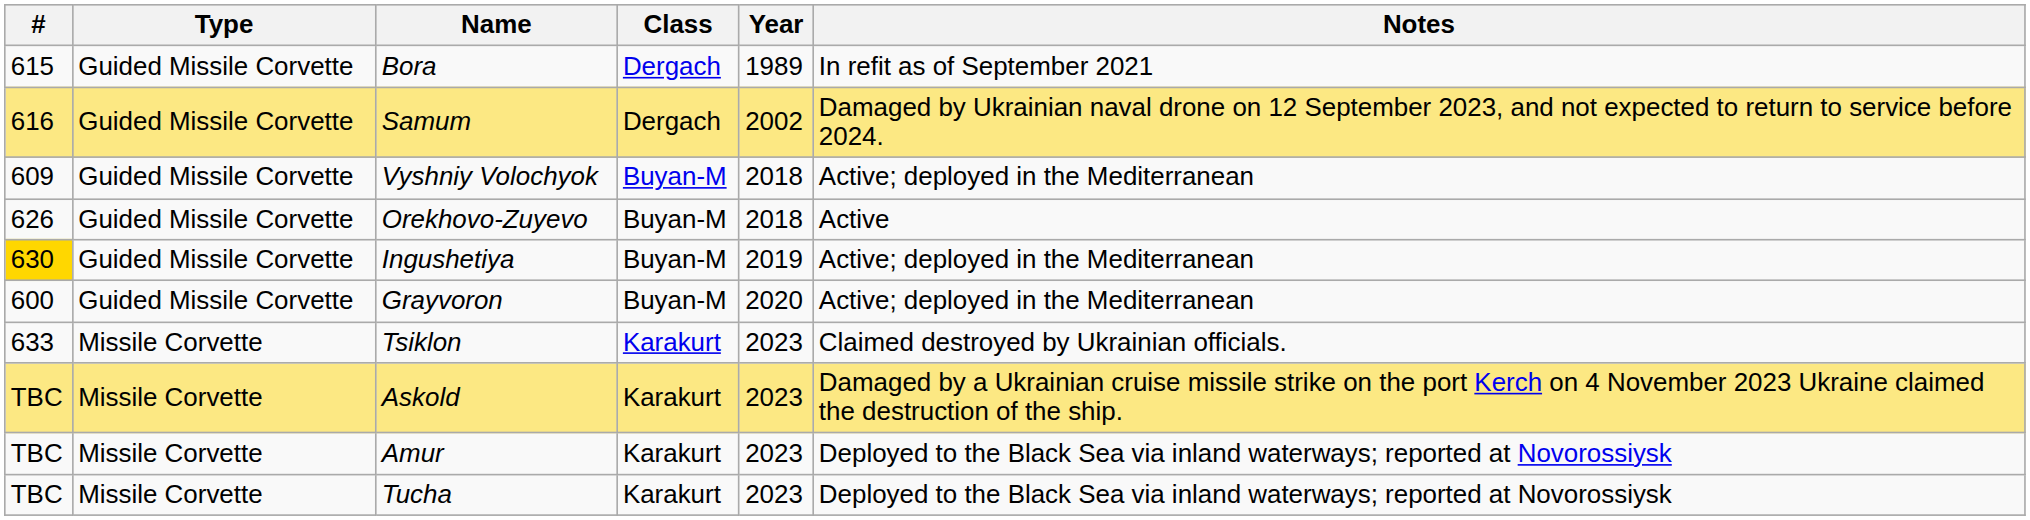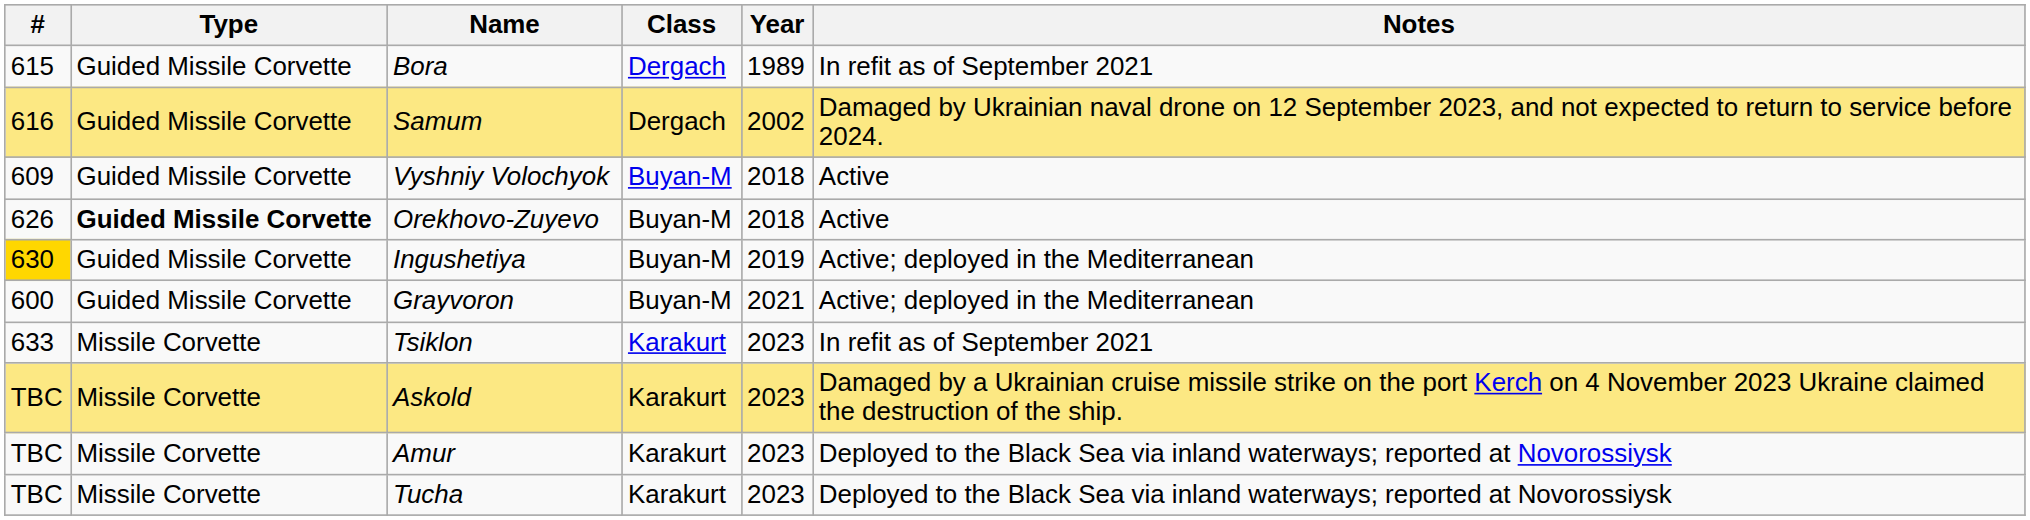 <table class="wikitable">
 <tr>
 <th>#</th>
 <th>Type</th>
 <th>Name</th>
 <th>Class</th>
 <th>Year</th>
 <th style="width:60%">Notes</th>
 </tr>
 <tr>
 <td>615</td>
 <td>Guided Missile Corvette</td>
 <td><em>Bora</em></td>
 <td><a href='#'>Dergach</a></td>
 <td>1989</td>
 <td>In refit as of September 2021</td>
 </tr>
 <tr style="background:#FCE883">
 <td>616</td>
 <td>Guided Missile Corvette</td>
 <td><em>Samum</em></td>
 <td>Dergach</td>
 <td>2002</td>
 <td>Damaged by Ukrainian naval drone on 12 September 2023, and not expected to return to service before 2024.</td>
 </tr>
 <tr>
 <td>609</td>
 <td>Guided Missile Corvette</td>
 <td><em>Vyshniy Volochyok</em></td>
 <td><a href='#'>Buyan-M</a></td>
 <td>2018</td>
-<td>Active; deployed in the Mediterranean</td>
+<td>Active</td>
 </tr>
 <tr>
 <td>626</td>
-<td>Guided Missile Corvette</td>
+<td><strong>Guided Missile Corvette</strong></td>
 <td><em>Orekhovo-Zuyevo</em></td>
 <td>Buyan-M</td>
 <td>2018</td>
 <td>Active</td>
 </tr>
 <tr>
 <td style="background: gold;">630</td>
 <td>Guided Missile Corvette</td>
 <td><em>Ingushetiya</em></td>
 <td>Buyan-M</td>
 <td>2019</td>
 <td>Active; deployed in the Mediterranean</td>
 </tr>
 <tr>
 <td>600</td>
 <td>Guided Missile Corvette</td>
 <td><em>Grayvoron</em></td>
 <td>Buyan-M</td>
-<td>2020</td>
+<td>2021</td>
 <td>Active; deployed in the Mediterranean</td>
 </tr>
 <tr>
 <td>633</td>
 <td>Missile Corvette</td>
 <td><em>Tsiklon</em></td>
 <td><a href='#'>Karakurt</a></td>
 <td>2023</td>
-<td>Claimed destroyed by Ukrainian officials.</td>
+<td>In refit as of September 2021</td>
 </tr>
 <tr - style="background:#FCE883">
 <td>TBC</td>
 <td>Missile Corvette</td>
 <td><em>Askold</em></td>
 <td>Karakurt</td>
 <td>2023</td>
 <td>Damaged by a Ukrainian cruise missile strike on the port <a href='#'>Kerch</a> on 4 November 2023 Ukraine claimed the destruction of the ship.</td>
 </tr>
 <tr>
 <td>TBC</td>
 <td>Missile Corvette</td>
 <td><em>Amur</em></td>
 <td>Karakurt</td>
 <td>2023</td>
 <td>Deployed to the Black Sea via inland waterways; reported at <a href='#'>Novorossiysk</a></td>
 </tr>
 <tr>
 <td>TBC</td>
 <td>Missile Corvette</td>
 <td><em>Tucha</em></td>
 <td>Karakurt</td>
 <td>2023</td>
 <td>Deployed to the Black Sea via inland waterways; reported at Novorossiysk</td>
 </tr>
 </table>
